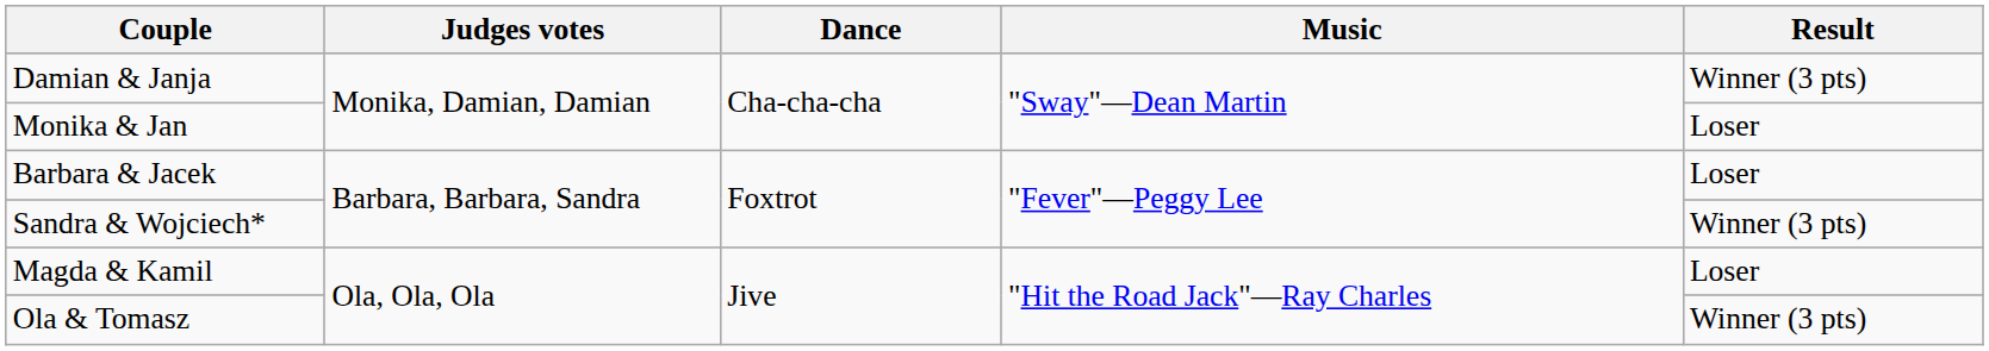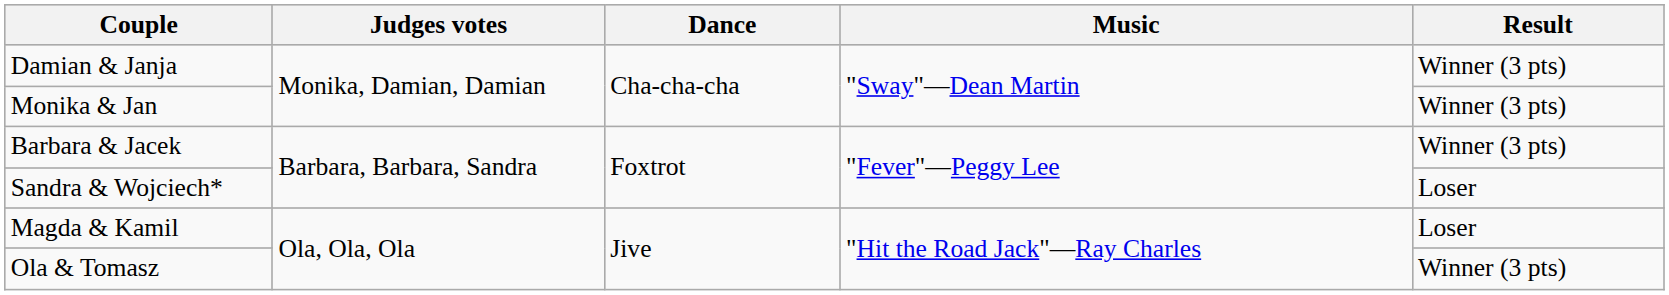 <table class="wikitable">
 <tr>
 <th style="width:160px;">Couple</th>
 <th style="width:200px;">Judges votes</th>
 <th style="width:140px;">Dance</th>
 <th style="width:350px;">Music</th>
 <th style="width:150px;">Result</th>
 </tr>
 <tr>
 <td>Damian & Janja</td>
 <td rowspan=2>Monika, Damian, Damian</td>
 <td rowspan=2>Cha-cha-cha</td>
 <td rowspan=2>"<a href='#'>Sway</a>"—<a href='#'>Dean Martin</a></td>
 <td>Winner (3 pts)</td>
 </tr>
 <tr>
 <td>Monika & Jan</td>
-<td>Loser</td>
+<td>Winner (3 pts)</td>
 </tr>
 <tr>
 <td>Barbara & Jacek</td>
 <td rowspan=2>Barbara, Barbara, Sandra</td>
 <td rowspan=2>Foxtrot</td>
 <td rowspan=2>"<a href='#'>Fever</a>"—<a href='#'>Peggy Lee</a></td>
-<td>Loser</td>
+<td>Winner (3 pts)</td>
 </tr>
 <tr>
 <td>Sandra & Wojciech*</td>
-<td>Winner (3 pts)</td>
+<td>Loser</td>
 </tr>
 <tr>
 <td>Magda & Kamil</td>
 <td rowspan=2>Ola, Ola, Ola</td>
 <td rowspan=2>Jive</td>
 <td rowspan=2>"<a href='#'>Hit the Road Jack</a>"—<a href='#'>Ray Charles</a></td>
 <td>Loser</td>
 </tr>
 <tr>
 <td>Ola & Tomasz</td>
 <td>Winner (3 pts)</td>
 </tr>
 </table>
